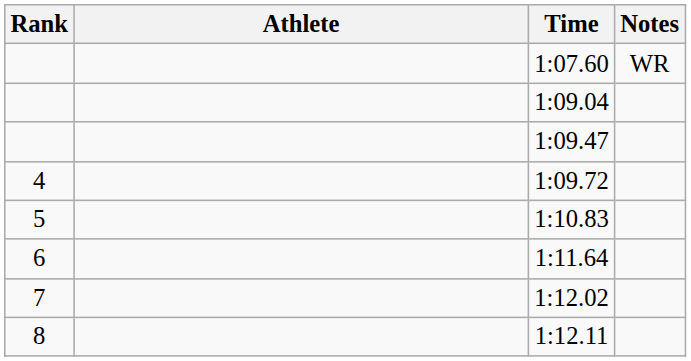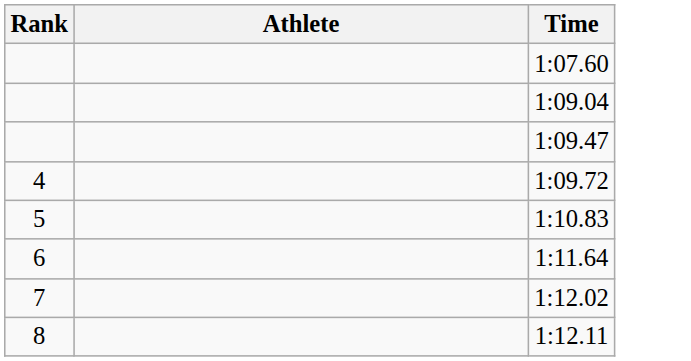 <table class="wikitable" style="text-align:center">
 <tr>
 <th>Rank</th>
 <th Style="width:18em">Athlete</th>
 <th>Time</th>
-<th>Notes</th>
 </tr>
 <tr>
 <td></td>
 <td style="text-align:left"></td>
 <td>1:07.60</td>
-<td>WR</td>
 </tr>
 <tr>
 <td></td>
 <td style="text-align:left"></td>
 <td>1:09.04</td>
-<td></td>
 </tr>
 <tr>
 <td></td>
 <td style="text-align:left"></td>
 <td>1:09.47</td>
-<td></td>
 </tr>
 <tr>
 <td>4</td>
 <td style="text-align:left"></td>
 <td>1:09.72</td>
-<td></td>
 </tr>
 <tr>
 <td>5</td>
 <td style="text-align:left"></td>
 <td>1:10.83</td>
-<td></td>
 </tr>
 <tr>
 <td>6</td>
 <td style="text-align:left"></td>
 <td>1:11.64</td>
-<td></td>
 </tr>
 <tr>
 <td>7</td>
 <td style="text-align:left"></td>
 <td>1:12.02</td>
-<td></td>
 </tr>
 <tr>
 <td>8</td>
 <td style="text-align:left"></td>
 <td>1:12.11</td>
-<td></td>
 </tr>
 </table>
